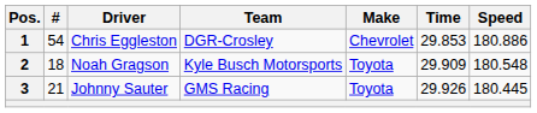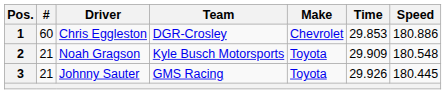 <table class="wikitable" style="font-size:95%">
 <tr>
 <th>Pos.</th>
 <th>#</th>
 <th>Driver</th>
 <th>Team</th>
 <th>Make</th>
 <th>Time</th>
 <th>Speed</th>
 </tr>
 <tr>
 <th>1</th>
-<td>54</td>
+<td>60</td>
 <td><a href='#'>Chris Eggleston</a></td>
 <td><a href='#'>DGR-Crosley</a></td>
 <td><a href='#'>Chevrolet</a></td>
 <td>29.853</td>
 <td>180.886</td>
 </tr>
 <tr>
 <th>2</th>
-<td>18</td>
+<td>21</td>
 <td><a href='#'>Noah Gragson</a></td>
 <td><a href='#'>Kyle Busch Motorsports</a></td>
 <td><a href='#'>Toyota</a></td>
 <td>29.909</td>
 <td>180.548</td>
 </tr>
 <tr>
 <th>3</th>
 <td>21</td>
 <td><a href='#'>Johnny Sauter</a></td>
 <td><a href='#'>GMS Racing</a></td>
 <td><a href='#'>Toyota</a></td>
 <td>29.926</td>
 <td>180.445</td>
 </tr>
 <tr>
 <th colspan="7"></th>
 </tr>
 </table>
